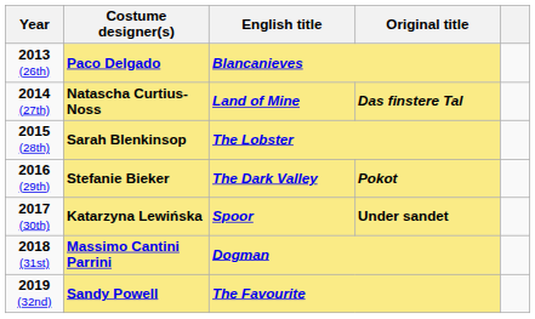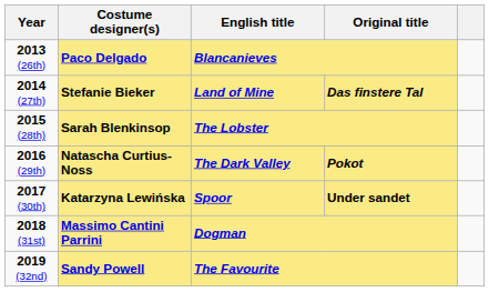 <table class="wikitable" width="95%" cellpadding="5">
 <tr>
 <th width="10%">Year</th>
 <th width="25%">Costume designer(s)</th>
 <th width="25%">English title</th>
 <th width="25%">Original title</th>
 <th width="5%"></th>
 </tr>
 <tr>
 <td style="text-align:center;"><strong>2013</strong><br><small><a href='#'>(26th)</a></small></td>
 <td style="background:#FAEB86;"> <strong><a href='#'>Paco Delgado</a></strong></td>
 <td colspan="2" style="background:#FAEB86;"><strong><em><a href='#'>Blancanieves</a></em></strong></td>
 <td></td>
 </tr>
 <tr>
 <td style="text-align:center;"><strong>2014</strong><br><small><a href='#'>(27th)</a></small></td>
-<td style="background:#FAEB86;"> <strong>Natascha Curtius-Noss</strong></td>
+<td style="background:#FAEB86;"> <strong>Stefanie Bieker</strong></td>
 <td style="background:#FAEB86;"><strong><em><a href='#'>Land of Mine</a></em></strong></td>
 <td style="background:#FAEB86;"><strong><em>Das finstere Tal</em></strong></td>
 <td></td>
 </tr>
 <tr>
 <td style="text-align:center;"><strong>2015</strong><br><small><a href='#'>(28th)</a></small></td>
 <td style="background:#FAEB86;"> <strong>Sarah Blenkinsop</strong></td>
 <td colspan="2" style="background:#FAEB86;"><strong><em><a href='#'>The Lobster</a></em></strong></td>
 <td></td>
 </tr>
 <tr>
 <td style="text-align:center;"><strong>2016</strong><br><small><a href='#'>(29th)</a></small></td>
-<td style="background:#FAEB86;"> <strong>Stefanie Bieker</strong></td>
+<td style="background:#FAEB86;"> <strong>Natascha Curtius-Noss</strong></td>
 <td style="background:#FAEB86;"><strong><em><a href='#'>The Dark Valley</a></em></strong></td>
 <td style="background:#FAEB86;"><strong><em>Pokot</em></strong></td>
 <td></td>
 </tr>
 <tr>
 <td style="text-align:center;"><strong>2017</strong><br><small><a href='#'>(30th)</a></small></td>
 <td style="background:#FAEB86;"> <strong>Katarzyna Lewińska</strong></td>
 <td style="background:#FAEB86;"><strong><em><a href='#'>Spoor</a></em></strong></td>
 <td style="background:#FAEB86;"><strong>Under sandet</strong></td>
 <td></td>
 </tr>
 <tr>
 <td style="text-align:center;"><strong>2018</strong><br><small><a href='#'>(31st)</a></small></td>
 <td style="background:#FAEB86;"> <strong><a href='#'>Massimo Cantini Parrini</a></strong></td>
 <td colspan="2" style="background:#FAEB86;"><strong><em><a href='#'>Dogman</a></em></strong></td>
 <td></td>
 </tr>
 <tr>
 <td style="text-align:center;"><strong>2019</strong><br><small><a href='#'>(32nd)</a></small></td>
 <td style="background:#FAEB86;"> <strong><a href='#'>Sandy Powell</a></strong></td>
 <td colspan="2"  style="background:#FAEB86;"><strong><em><a href='#'>The Favourite</a></em></strong></td>
 <td></td>
 </tr>
 </table>
